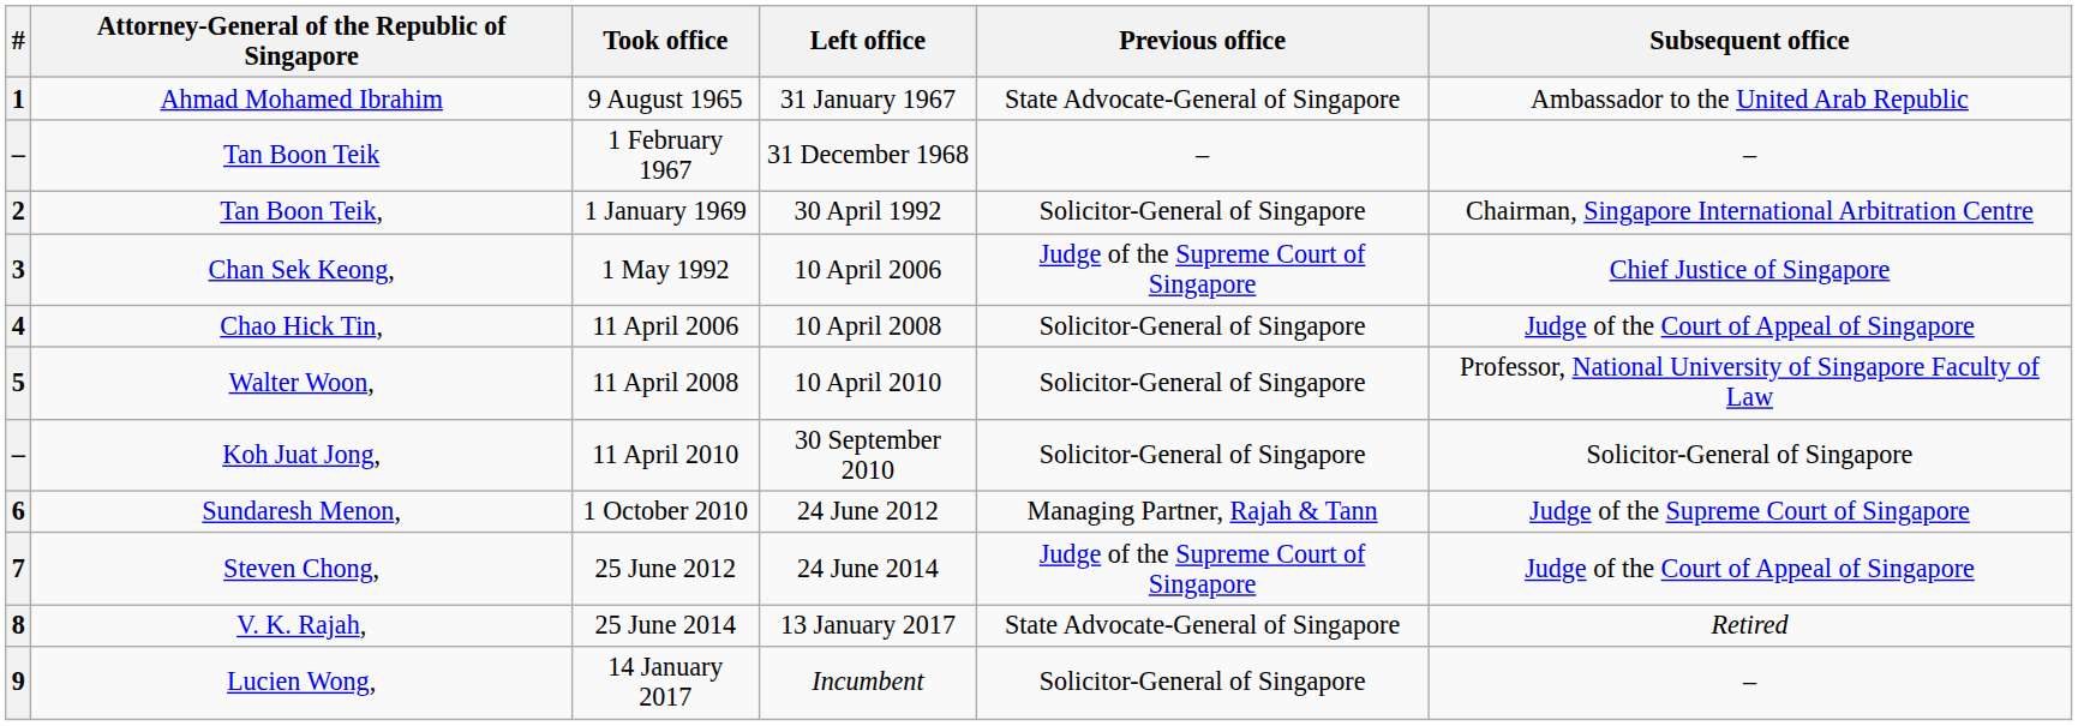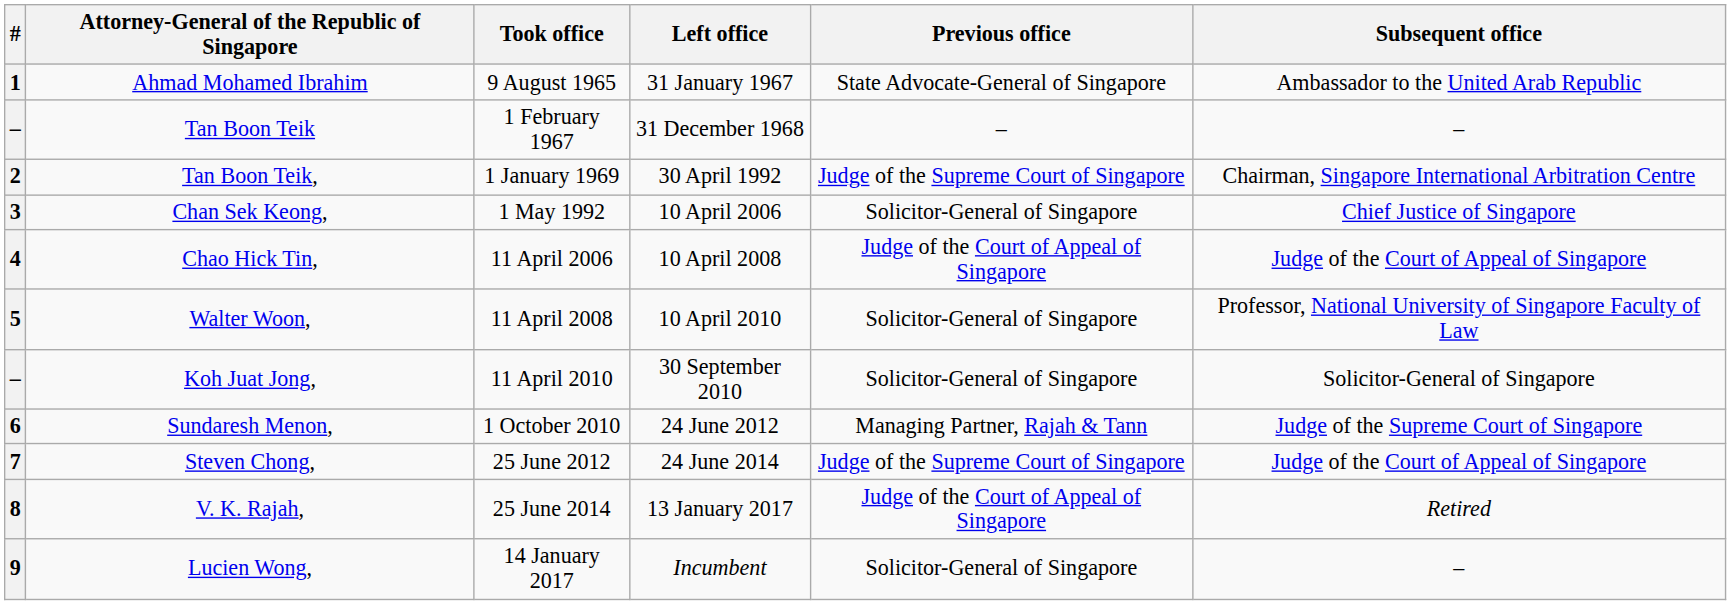 <table class="wikitable" style="text-align: center;">
 <tr>
 <th>#</th>
 <th>Attorney-General of the Republic of Singapore</th>
 <th>Took office</th>
 <th>Left office</th>
 <th>Previous office</th>
 <th>Subsequent office</th>
 </tr>
 <tr>
 <th>1</th>
 <td><a href='#'>Ahmad Mohamed Ibrahim</a></td>
 <td>9 August 1965</td>
 <td>31 January 1967</td>
 <td>State Advocate-General of Singapore</td>
 <td>Ambassador to the <a href='#'>United Arab Republic</a></td>
 </tr>
 <tr>
 <th>–</th>
 <td><a href='#'>Tan Boon Teik</a> </td>
 <td>1 February 1967</td>
 <td>31 December 1968</td>
 <td>–</td>
 <td>–</td>
 </tr>
 <tr>
 <th>2</th>
 <td><a href='#'>Tan Boon Teik</a>, </td>
 <td>1 January 1969</td>
 <td>30 April 1992</td>
-<td>Solicitor-General of Singapore</td>
+<td><a href='#'>Judge</a> of the <a href='#'>Supreme Court of Singapore</a></td>
 <td>Chairman, <a href='#'>Singapore International Arbitration Centre</a></td>
 </tr>
 <tr>
 <th>3</th>
 <td><a href='#'>Chan Sek Keong</a>, </td>
 <td>1  May 1992</td>
 <td>10 April 2006</td>
-<td><a href='#'>Judge</a> of the <a href='#'>Supreme Court of Singapore</a></td>
+<td>Solicitor-General of Singapore</td>
 <td><a href='#'>Chief Justice of Singapore</a></td>
 </tr>
 <tr>
 <th>4</th>
 <td><a href='#'>Chao Hick Tin</a>, </td>
 <td>11 April 2006</td>
 <td>10 April 2008</td>
-<td>Solicitor-General of Singapore</td>
+<td><a href='#'>Judge</a> of the <a href='#'>Court of Appeal of Singapore</a></td>
 <td><a href='#'>Judge</a> of the <a href='#'>Court of Appeal of Singapore</a></td>
 </tr>
 <tr>
 <th>5</th>
 <td><a href='#'>Walter Woon</a>, </td>
 <td>11 April 2008</td>
 <td>10 April 2010</td>
 <td>Solicitor-General of Singapore</td>
 <td>Professor, <a href='#'>National University of Singapore Faculty of Law</a></td>
 </tr>
 <tr>
 <th>–</th>
 <td><a href='#'>Koh Juat Jong</a>, </td>
 <td>11 April 2010</td>
 <td>30 September 2010</td>
 <td>Solicitor-General of Singapore</td>
 <td>Solicitor-General of Singapore</td>
 </tr>
 <tr>
 <th>6</th>
 <td><a href='#'>Sundaresh Menon</a>, </td>
 <td>1 October 2010</td>
 <td>24 June 2012</td>
 <td>Managing Partner, <a href='#'>Rajah & Tann</a></td>
 <td><a href='#'>Judge</a> of the <a href='#'>Supreme Court of Singapore</a></td>
 </tr>
 <tr>
 <th>7</th>
 <td><a href='#'>Steven Chong</a>, </td>
 <td>25 June 2012</td>
 <td>24 June 2014</td>
 <td><a href='#'>Judge</a> of the <a href='#'>Supreme Court of Singapore</a></td>
 <td><a href='#'>Judge</a> of the <a href='#'>Court of Appeal of Singapore</a></td>
 </tr>
 <tr>
 <th>8</th>
 <td><a href='#'>V. K. Rajah</a>, </td>
 <td>25 June 2014</td>
 <td>13 January 2017</td>
-<td>State Advocate-General of Singapore</td>
+<td><a href='#'>Judge</a> of the <a href='#'>Court of Appeal of Singapore</a></td>
 <td><em>Retired</em></td>
 </tr>
 <tr>
 <th>9</th>
 <td><a href='#'>Lucien Wong</a>, </td>
 <td>14 January 2017</td>
 <td><em>Incumbent</em></td>
 <td>Solicitor-General of Singapore</td>
 <td>–</td>
 </tr>
 </table>
